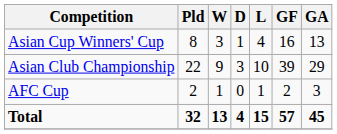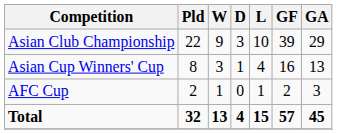 <table class="wikitable">
 <tr>
 <th>Competition</th>
 <th>Pld</th>
 <th>W</th>
 <th>D</th>
 <th>L</th>
 <th>GF</th>
 <th>GA</th>
 </tr>
 <tr>
+<td><a href='#'>Asian Club Championship</a></td>
+<td style="text-align:center;">22</td>
+<td style="text-align:center;">9</td>
+<td style="text-align:center;">3</td>
+<td style="text-align:center;">10</td>
+<td style="text-align:center;">39</td>
+<td style="text-align:center;">29</td>
+</tr>
+<tr>
 <td><a href='#'>Asian Cup Winners' Cup</a></td>
 <td style="text-align:center;">8</td>
 <td style="text-align:center;">3</td>
 <td style="text-align:center;">1</td>
 <td style="text-align:center;">4</td>
 <td style="text-align:center;">16</td>
 <td style="text-align:center;">13</td>
-</tr>
-<tr>
-<td><a href='#'>Asian Club Championship</a></td>
-<td style="text-align:center;">22</td>
-<td style="text-align:center;">9</td>
-<td style="text-align:center;">3</td>
-<td style="text-align:center;">10</td>
-<td style="text-align:center;">39</td>
-<td style="text-align:center;">29</td>
 </tr>
 <tr>
 <td><a href='#'>AFC Cup</a></td>
 <td style="text-align:center;">2</td>
 <td style="text-align:center;">1</td>
 <td style="text-align:center;">0</td>
 <td style="text-align:center;">1</td>
 <td style="text-align:center;">2</td>
 <td style="text-align:center;">3</td>
 </tr>
 <tr>
 <td><strong>Total</strong></td>
 <td style="text-align:center;"><strong>32</strong></td>
 <td style="text-align:center;"><strong>13</strong></td>
 <td style="text-align:center;"><strong>4</strong></td>
 <td style="text-align:center;"><strong>15</strong></td>
 <td style="text-align:center;"><strong>57</strong></td>
 <td style="text-align:center;"><strong>45</strong></td>
 </tr>
 <tr>
 </tr>
 </table>
